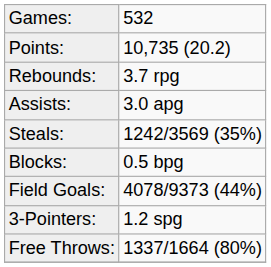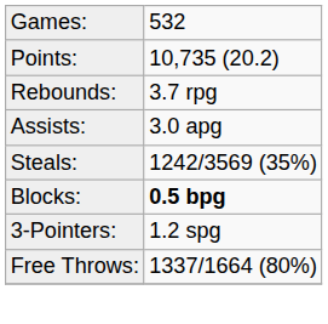 <table class="wikitable">
 <tr align=left>
 <td style="background:#efefef;">Games:</td>
 <td>532</td>
 </tr>
 <tr>
 <td style="background:#efefef;">Points:</td>
 <td>10,735 (20.2)</td>
 </tr>
 <tr>
 <td style="background:#efefef;">Rebounds:</td>
 <td>3.7 rpg</td>
 </tr>
 <tr>
 <td style="background:#efefef;">Assists:</td>
 <td>3.0 apg</td>
 </tr>
 <tr>
 <td style="background:#efefef;">Steals:</td>
 <td>1242/3569 (35%)</td>
 </tr>
 <tr>
 <td style="background:#efefef;">Blocks:</td>
-<td>0.5 bpg</td>
-</tr>
-<tr>
-<td style="background:#efefef;">Field Goals:</td>
-<td>4078/9373 (44%)</td>
+<td><strong>0.5 bpg</strong></td>
 </tr>
 <tr>
 <td style="background:#efefef;">3-Pointers:</td>
 <td>1.2 spg</td>
 </tr>
 <tr>
 <td style="background:#efefef;">Free Throws:</td>
 <td>1337/1664 (80%)</td>
 </tr>
 <tr>
 </tr>
 </table>
